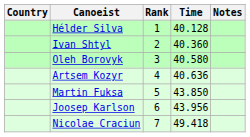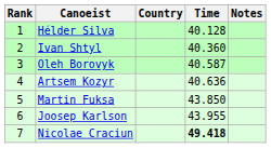 <table class="wikitable" style="text-align:center">
 <tr>
+<th>Rank</th>
+<th>Canoeist</th>
 <th>Country</th>
-<th>Canoeist</th>
-<th>Rank</th>
 <th>Time</th>
 <th>Notes</th>
 </tr>
 <tr bgcolor=bbffbb>
+<td>1</td>
+<td align="left"><a href='#'>Hélder Silva</a></td>
 <td align="left"></td>
-<td align="left"><a href='#'>Hélder Silva</a></td>
-<td>1</td>
 <td>40.128</td>
 <td></td>
 </tr>
 <tr bgcolor=bbffbb>
+<td>2</td>
+<td align="left"><a href='#'>Ivan Shtyl</a></td>
 <td align="left"></td>
-<td align="left"><a href='#'>Ivan Shtyl</a></td>
-<td>2</td>
 <td>40.360</td>
 <td></td>
 </tr>
 <tr bgcolor=bbffbb>
+<td>3</td>
+<td align="left"><a href='#'>Oleh Borovyk</a></td>
 <td align="left"></td>
-<td align="left"><a href='#'>Oleh Borovyk</a></td>
-<td>3</td>
-<td>40.580</td>
+<td>40.587</td>
 <td></td>
 </tr>
 <tr bgcolor=ddffdd>
+<td>4</td>
+<td align="left"><a href='#'>Artsem Kozyr</a></td>
 <td align="left"></td>
-<td align="left"><a href='#'>Artsem Kozyr</a></td>
-<td>4</td>
 <td>40.636</td>
 <td></td>
 </tr>
 <tr bgcolor=ddffdd>
+<td>5</td>
+<td align="left"><a href='#'>Martin Fuksa</a></td>
 <td align="left"></td>
-<td align="left"><a href='#'>Martin Fuksa</a></td>
-<td>5</td>
 <td>43.850</td>
 <td></td>
 </tr>
 <tr bgcolor=ddffdd>
+<td>6</td>
+<td align="left"><a href='#'>Joosep Karlson</a></td>
 <td align="left"></td>
-<td align="left"><a href='#'>Joosep Karlson</a></td>
-<td>6</td>
-<td>43.956</td>
+<td>43.955</td>
 <td></td>
 </tr>
 <tr bgcolor=ddffdd>
+<td>7</td>
+<td align="left"><a href='#'>Nicolae Craciun</a></td>
 <td align="left"></td>
-<td align="left"><a href='#'>Nicolae Craciun</a></td>
-<td>7</td>
-<td>49.418</td>
+<td><strong>49.418</strong></td>
 <td></td>
 </tr>
 </table>
